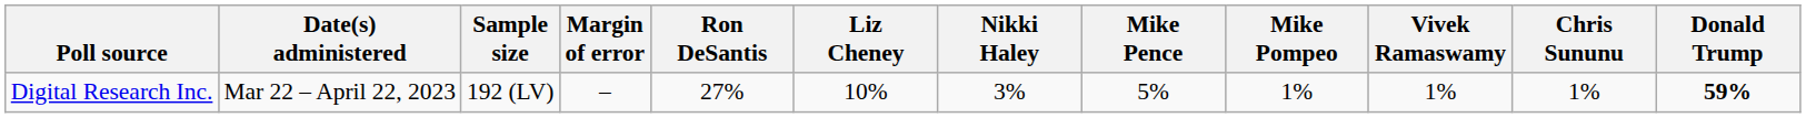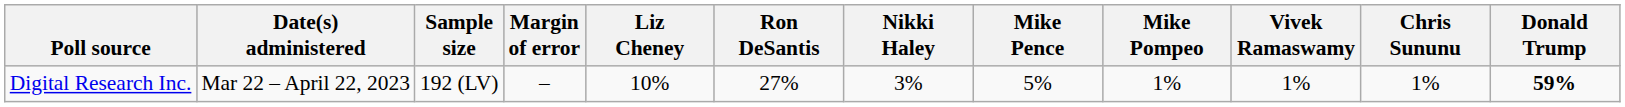 <table class="wikitable" style="font-size:90%;text-align:center;">
 <tr valign=bottom>
 <th>Poll source</th>
 <th>Date(s)<br>administered</th>
 <th>Sample<br>size</th>
 <th>Margin<br>of error</th>
+<th style="width:80px;">Liz<br>Cheney</th>
 <th style="width:80px;">Ron<br>DeSantis</th>
-<th style="width:80px;">Liz<br>Cheney</th>
 <th style="width:80px;">Nikki<br>Haley</th>
 <th style="width:80px;">Mike<br>Pence</th>
 <th style="width:80px;">Mike<br>Pompeo</th>
 <th style="width:80px;">Vivek<br>Ramaswamy</th>
 <th style="width:80px;">Chris<br>Sununu</th>
 <th style="width:80px;">Donald<br>Trump</th>
 </tr>
 <tr>
 <td style="text-align:left;"><a href='#'>Digital Research Inc.</a></td>
 <td>Mar 22 – April 22, 2023</td>
 <td>192 (LV)</td>
 <td>–</td>
+<td>10%</td>
 <td>27%</td>
-<td>10%</td>
 <td>3%</td>
 <td>5%</td>
 <td>1%</td>
 <td>1%</td>
 <td>1%</td>
 <td><strong>59%</strong></td>
 </tr>
 </table>
